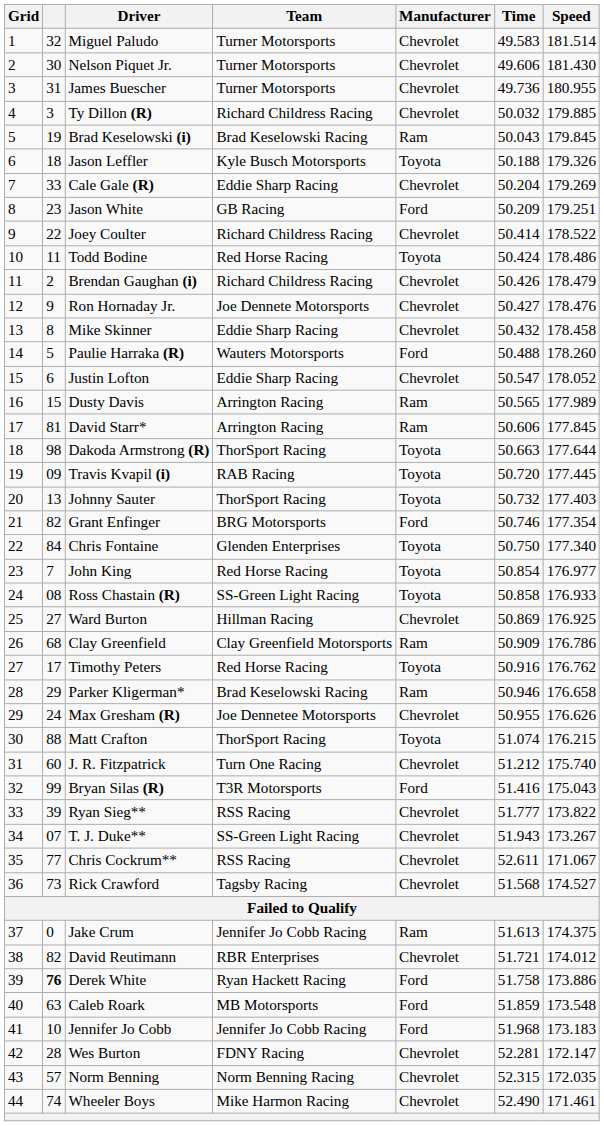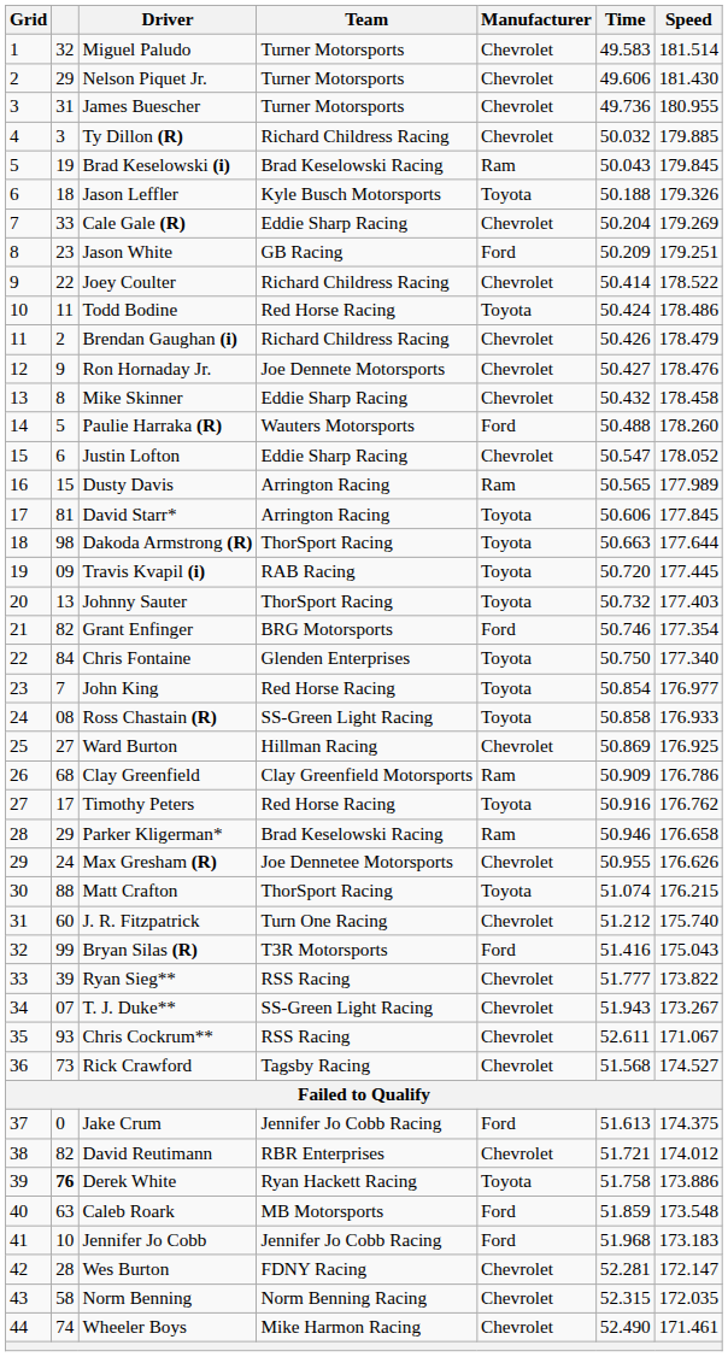 <table class="wikitable">
 <tr>
 <th>Grid</th>
 <th></th>
 <th>Driver</th>
 <th>Team</th>
 <th>Manufacturer</th>
 <th>Time</th>
 <th>Speed</th>
 </tr>
 <tr>
 <td>1</td>
 <td>32</td>
 <td>Miguel Paludo</td>
 <td>Turner Motorsports</td>
 <td>Chevrolet</td>
 <td>49.583</td>
 <td>181.514</td>
 </tr>
 <tr>
 <td>2</td>
-<td>30</td>
+<td>29</td>
 <td>Nelson Piquet Jr.</td>
 <td>Turner Motorsports</td>
 <td>Chevrolet</td>
 <td>49.606</td>
 <td>181.430</td>
 </tr>
 <tr>
 <td>3</td>
 <td>31</td>
 <td>James Buescher</td>
 <td>Turner Motorsports</td>
 <td>Chevrolet</td>
 <td>49.736</td>
 <td>180.955</td>
 </tr>
 <tr>
 <td>4</td>
 <td>3</td>
 <td>Ty Dillon <strong>(R)</strong></td>
 <td>Richard Childress Racing</td>
 <td>Chevrolet</td>
 <td>50.032</td>
 <td>179.885</td>
 </tr>
 <tr>
 <td>5</td>
 <td>19</td>
 <td>Brad Keselowski <strong>(i)</strong></td>
 <td>Brad Keselowski Racing</td>
 <td>Ram</td>
 <td>50.043</td>
 <td>179.845</td>
 </tr>
 <tr>
 <td>6</td>
 <td>18</td>
 <td>Jason Leffler</td>
 <td>Kyle Busch Motorsports</td>
 <td>Toyota</td>
 <td>50.188</td>
 <td>179.326</td>
 </tr>
 <tr>
 <td>7</td>
 <td>33</td>
 <td>Cale Gale <strong>(R)</strong></td>
 <td>Eddie Sharp Racing</td>
 <td>Chevrolet</td>
 <td>50.204</td>
 <td>179.269</td>
 </tr>
 <tr>
 <td>8</td>
 <td>23</td>
 <td>Jason White</td>
 <td>GB Racing</td>
 <td>Ford</td>
 <td>50.209</td>
 <td>179.251</td>
 </tr>
 <tr>
 <td>9</td>
 <td>22</td>
 <td>Joey Coulter</td>
 <td>Richard Childress Racing</td>
 <td>Chevrolet</td>
 <td>50.414</td>
 <td>178.522</td>
 </tr>
 <tr>
 <td>10</td>
 <td>11</td>
 <td>Todd Bodine</td>
 <td>Red Horse Racing</td>
 <td>Toyota</td>
 <td>50.424</td>
 <td>178.486</td>
 </tr>
 <tr>
 <td>11</td>
 <td>2</td>
 <td>Brendan Gaughan <strong>(i)</strong></td>
 <td>Richard Childress Racing</td>
 <td>Chevrolet</td>
 <td>50.426</td>
 <td>178.479</td>
 </tr>
 <tr>
 <td>12</td>
 <td>9</td>
 <td>Ron Hornaday Jr.</td>
 <td>Joe Dennete Motorsports</td>
 <td>Chevrolet</td>
 <td>50.427</td>
 <td>178.476</td>
 </tr>
 <tr>
 <td>13</td>
 <td>8</td>
 <td>Mike Skinner</td>
 <td>Eddie Sharp Racing</td>
 <td>Chevrolet</td>
 <td>50.432</td>
 <td>178.458</td>
 </tr>
 <tr>
 <td>14</td>
 <td>5</td>
 <td>Paulie Harraka <strong>(R)</strong></td>
 <td>Wauters Motorsports</td>
 <td>Ford</td>
 <td>50.488</td>
 <td>178.260</td>
 </tr>
 <tr>
 <td>15</td>
 <td>6</td>
 <td>Justin Lofton</td>
 <td>Eddie Sharp Racing</td>
 <td>Chevrolet</td>
 <td>50.547</td>
 <td>178.052</td>
 </tr>
 <tr>
 <td>16</td>
 <td>15</td>
 <td>Dusty Davis</td>
 <td>Arrington Racing</td>
 <td>Ram</td>
 <td>50.565</td>
 <td>177.989</td>
 </tr>
 <tr>
 <td>17</td>
 <td>81</td>
 <td>David Starr*</td>
 <td>Arrington Racing</td>
-<td>Ram</td>
+<td>Toyota</td>
 <td>50.606</td>
 <td>177.845</td>
 </tr>
 <tr>
 <td>18</td>
 <td>98</td>
 <td>Dakoda Armstrong <strong>(R)</strong></td>
 <td>ThorSport Racing</td>
 <td>Toyota</td>
 <td>50.663</td>
 <td>177.644</td>
 </tr>
 <tr>
 <td>19</td>
 <td>09</td>
 <td>Travis Kvapil <strong>(i)</strong></td>
 <td>RAB Racing</td>
 <td>Toyota</td>
 <td>50.720</td>
 <td>177.445</td>
 </tr>
 <tr>
 <td>20</td>
 <td>13</td>
 <td>Johnny Sauter</td>
 <td>ThorSport Racing</td>
 <td>Toyota</td>
 <td>50.732</td>
 <td>177.403</td>
 </tr>
 <tr>
 <td>21</td>
 <td>82</td>
 <td>Grant Enfinger</td>
 <td>BRG Motorsports</td>
 <td>Ford</td>
 <td>50.746</td>
 <td>177.354</td>
 </tr>
 <tr>
 <td>22</td>
 <td>84</td>
 <td>Chris Fontaine</td>
 <td>Glenden Enterprises</td>
 <td>Toyota</td>
 <td>50.750</td>
 <td>177.340</td>
 </tr>
 <tr>
 <td>23</td>
 <td>7</td>
 <td>John King</td>
 <td>Red Horse Racing</td>
 <td>Toyota</td>
 <td>50.854</td>
 <td>176.977</td>
 </tr>
 <tr>
 <td>24</td>
 <td>08</td>
 <td>Ross Chastain <strong>(R)</strong></td>
 <td>SS-Green Light Racing</td>
 <td>Toyota</td>
 <td>50.858</td>
 <td>176.933</td>
 </tr>
 <tr>
 <td>25</td>
 <td>27</td>
 <td>Ward Burton</td>
 <td>Hillman Racing</td>
 <td>Chevrolet</td>
 <td>50.869</td>
 <td>176.925</td>
 </tr>
 <tr>
 <td>26</td>
 <td>68</td>
 <td>Clay Greenfield</td>
 <td>Clay Greenfield Motorsports</td>
 <td>Ram</td>
 <td>50.909</td>
 <td>176.786</td>
 </tr>
 <tr>
 <td>27</td>
 <td>17</td>
 <td>Timothy Peters</td>
 <td>Red Horse Racing</td>
 <td>Toyota</td>
 <td>50.916</td>
 <td>176.762</td>
 </tr>
 <tr>
 <td>28</td>
 <td>29</td>
 <td>Parker Kligerman*</td>
 <td>Brad Keselowski Racing</td>
 <td>Ram</td>
 <td>50.946</td>
 <td>176.658</td>
 </tr>
 <tr>
 <td>29</td>
 <td>24</td>
 <td>Max Gresham <strong>(R)</strong></td>
 <td>Joe Dennetee Motorsports</td>
 <td>Chevrolet</td>
 <td>50.955</td>
 <td>176.626</td>
 </tr>
 <tr>
 <td>30</td>
 <td>88</td>
 <td>Matt Crafton</td>
 <td>ThorSport Racing</td>
 <td>Toyota</td>
 <td>51.074</td>
 <td>176.215</td>
 </tr>
 <tr>
 <td>31</td>
 <td>60</td>
 <td>J. R. Fitzpatrick</td>
 <td>Turn One Racing</td>
 <td>Chevrolet</td>
 <td>51.212</td>
 <td>175.740</td>
 </tr>
 <tr>
 <td>32</td>
 <td>99</td>
 <td>Bryan Silas <strong>(R)</strong></td>
 <td>T3R Motorsports</td>
 <td>Ford</td>
 <td>51.416</td>
 <td>175.043</td>
 </tr>
 <tr>
 <td>33</td>
 <td>39</td>
 <td>Ryan Sieg**</td>
 <td>RSS Racing</td>
 <td>Chevrolet</td>
 <td>51.777</td>
 <td>173.822</td>
 </tr>
 <tr>
 <td>34</td>
 <td>07</td>
 <td>T. J. Duke**</td>
 <td>SS-Green Light Racing</td>
 <td>Chevrolet</td>
 <td>51.943</td>
 <td>173.267</td>
 </tr>
 <tr>
 <td>35</td>
-<td>77</td>
+<td>93</td>
 <td>Chris Cockrum**</td>
 <td>RSS Racing</td>
 <td>Chevrolet</td>
 <td>52.611</td>
 <td>171.067</td>
 </tr>
 <tr>
 <td>36</td>
 <td>73</td>
 <td>Rick Crawford</td>
 <td>Tagsby Racing</td>
 <td>Chevrolet</td>
 <td>51.568</td>
 <td>174.527</td>
 </tr>
 <tr>
 <th colspan="7"><strong>Failed to Qualify</strong></th>
 </tr>
 <tr>
 <td>37</td>
 <td>0</td>
 <td>Jake Crum</td>
 <td>Jennifer Jo Cobb Racing</td>
-<td>Ram</td>
+<td>Ford</td>
 <td>51.613</td>
 <td>174.375</td>
 </tr>
 <tr>
 <td>38</td>
 <td>82</td>
 <td>David Reutimann</td>
 <td>RBR Enterprises</td>
 <td>Chevrolet</td>
 <td>51.721</td>
 <td>174.012</td>
 </tr>
 <tr>
 <td>39</td>
 <td><strong>76</strong></td>
 <td>Derek White</td>
 <td>Ryan Hackett Racing</td>
-<td>Ford</td>
+<td>Toyota</td>
 <td>51.758</td>
 <td>173.886</td>
 </tr>
 <tr>
 <td>40</td>
 <td>63</td>
 <td>Caleb Roark</td>
 <td>MB Motorsports</td>
 <td>Ford</td>
 <td>51.859</td>
 <td>173.548</td>
 </tr>
 <tr>
 <td>41</td>
 <td>10</td>
 <td>Jennifer Jo Cobb</td>
 <td>Jennifer Jo Cobb Racing</td>
 <td>Ford</td>
 <td>51.968</td>
 <td>173.183</td>
 </tr>
 <tr>
 <td>42</td>
 <td>28</td>
 <td>Wes Burton</td>
 <td>FDNY Racing</td>
 <td>Chevrolet</td>
 <td>52.281</td>
 <td>172.147</td>
 </tr>
 <tr>
 <td>43</td>
-<td>57</td>
+<td>58</td>
 <td>Norm Benning</td>
 <td>Norm Benning Racing</td>
 <td>Chevrolet</td>
 <td>52.315</td>
 <td>172.035</td>
 </tr>
 <tr>
 <td>44</td>
 <td>74</td>
 <td>Wheeler Boys</td>
 <td>Mike Harmon Racing</td>
 <td>Chevrolet</td>
 <td>52.490</td>
 <td>171.461</td>
 </tr>
 <tr>
 <th colspan="7"></th>
 </tr>
 </table>
